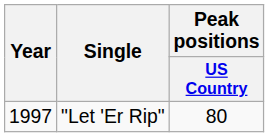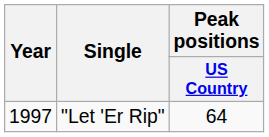 <table class="wikitable" style="text-align:center;">
 <tr>
 <th rowspan="2">Year</th>
 <th rowspan="2">Single</th>
 <th colspan="1">Peak positions</th>
 </tr>
 <tr style="font-size:smaller;">
 <th width="60"><a href='#'>US Country</a></th>
 </tr>
 <tr>
 <td>1997</td>
 <td align="left">"Let 'Er Rip"</td>
-<td>80</td>
+<td>64</td>
 </tr>
 </table>
